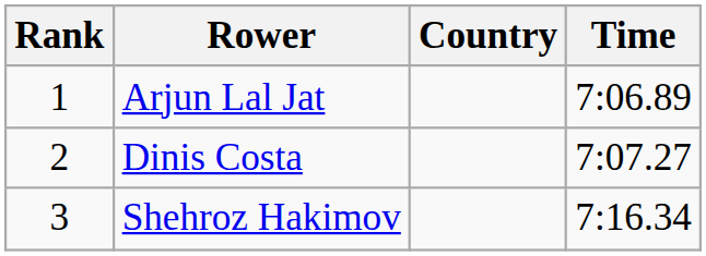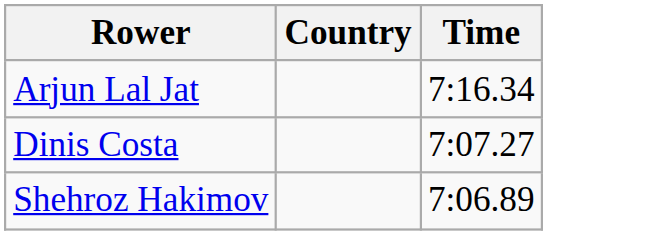 <table class="wikitable" style="text-align:center">
 <tr>
-<th>Rank</th>
 <th>Rower</th>
 <th>Country</th>
 <th>Time</th>
 </tr>
 <tr>
-<td>1</td>
 <td align="left"><a href='#'>Arjun Lal Jat</a></td>
 <td align="left"></td>
-<td>7:06.89</td>
+<td>7:16.34</td>
 </tr>
 <tr>
-<td>2</td>
 <td align="left"><a href='#'>Dinis Costa</a></td>
 <td align="left"></td>
 <td>7:07.27</td>
 </tr>
 <tr>
-<td>3</td>
 <td align="left"><a href='#'>Shehroz Hakimov</a></td>
 <td align="left"></td>
-<td>7:16.34</td>
+<td>7:06.89</td>
 </tr>
 </table>
